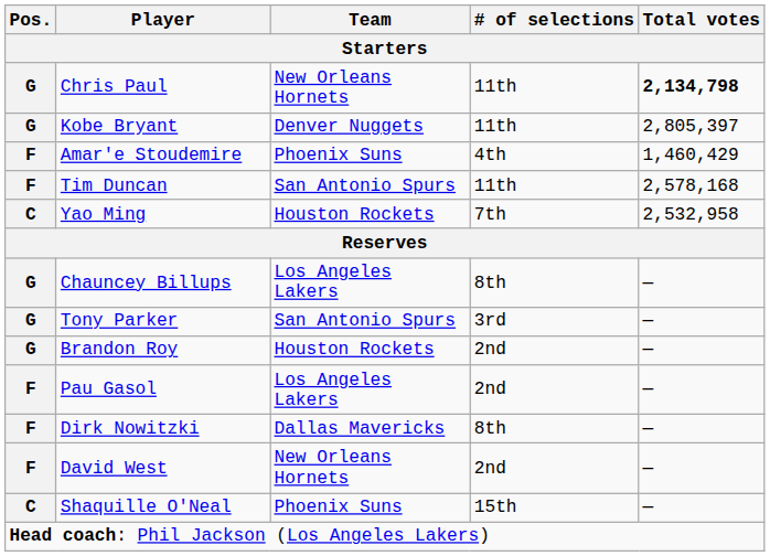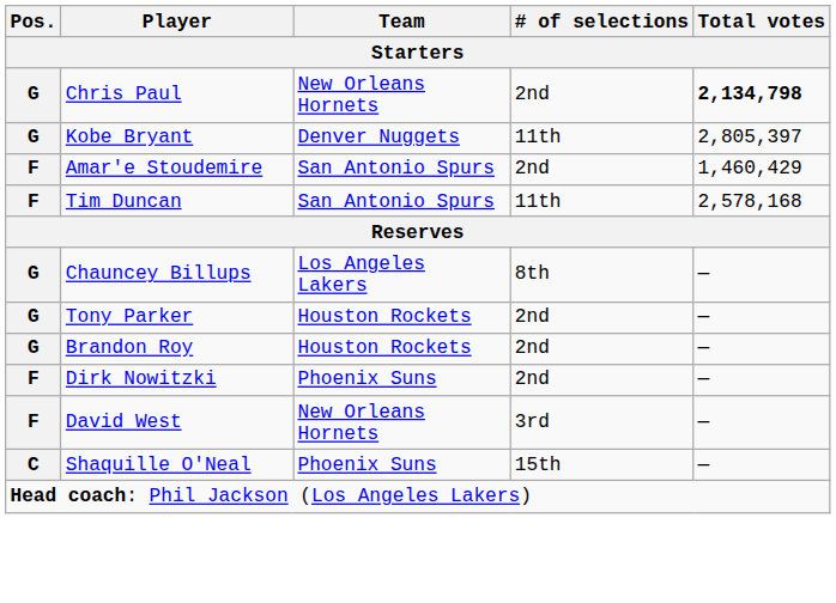 <table class="wikitable">
 <tr>
 <th>Pos.</th>
 <th width=150>Player</th>
 <th width=140>Team</th>
 <th># of selections</th>
 <th>Total votes</th>
 </tr>
 <tr>
 <th colspan="5">Starters</th>
 </tr>
 <tr>
 <th>G</th>
 <td><a href='#'>Chris Paul</a></td>
 <td><a href='#'>New Orleans Hornets</a></td>
-<td>11th</td>
+<td>2nd</td>
 <td><strong>2,134,798</strong></td>
 </tr>
 <tr>
 <th>G</th>
 <td><a href='#'>Kobe Bryant</a></td>
 <td><a href='#'>Denver Nuggets</a></td>
 <td>11th</td>
 <td>2,805,397</td>
 </tr>
 <tr>
 <th>F</th>
 <td><a href='#'>Amar'e Stoudemire</a></td>
-<td><a href='#'>Phoenix Suns</a></td>
-<td>4th</td>
+<td><a href='#'>San Antonio Spurs</a></td>
+<td>2nd</td>
 <td>1,460,429</td>
 </tr>
 <tr>
 <th>F</th>
 <td><a href='#'>Tim Duncan</a></td>
 <td><a href='#'>San Antonio Spurs</a></td>
 <td>11th</td>
 <td>2,578,168</td>
-</tr>
-<tr>
-<th>C</th>
-<td><a href='#'>Yao Ming</a></td>
-<td><a href='#'>Houston Rockets</a></td>
-<td>7th</td>
-<td>2,532,958</td>
 </tr>
 <tr>
 <th colspan="5">Reserves</th>
 </tr>
 <tr>
 <th>G</th>
 <td><a href='#'>Chauncey Billups</a></td>
 <td><a href='#'>Los Angeles Lakers</a></td>
 <td>8th</td>
 <td>—</td>
 </tr>
 <tr>
 <th>G</th>
 <td><a href='#'>Tony Parker</a></td>
-<td><a href='#'>San Antonio Spurs</a></td>
-<td>3rd</td>
+<td><a href='#'>Houston Rockets</a></td>
+<td>2nd</td>
 <td>—</td>
 </tr>
 <tr>
 <th>G</th>
 <td><a href='#'>Brandon Roy</a></td>
 <td><a href='#'>Houston Rockets</a></td>
 <td>2nd</td>
 <td>—</td>
 </tr>
 <tr>
 <th>F</th>
-<td><a href='#'>Pau Gasol</a></td>
-<td><a href='#'>Los Angeles Lakers</a></td>
+<td><a href='#'>Dirk Nowitzki</a></td>
+<td><a href='#'>Phoenix Suns</a></td>
 <td>2nd</td>
-<td>—</td>
-</tr>
-<tr>
-<th>F</th>
-<td><a href='#'>Dirk Nowitzki</a></td>
-<td><a href='#'>Dallas Mavericks</a></td>
-<td>8th</td>
 <td>—</td>
 </tr>
 <tr>
 <th>F</th>
 <td><a href='#'>David West</a></td>
 <td><a href='#'>New Orleans Hornets</a></td>
-<td>2nd</td>
+<td>3rd</td>
 <td>—</td>
 </tr>
 <tr>
 <th>C</th>
 <td><a href='#'>Shaquille O'Neal</a></td>
 <td><a href='#'>Phoenix Suns</a></td>
 <td>15th</td>
 <td>—</td>
 </tr>
 <tr>
 <td colspan="5"><strong>Head coach</strong>: <a href='#'>Phil Jackson</a> (<a href='#'>Los Angeles Lakers</a>)</td>
 </tr>
 </table>
